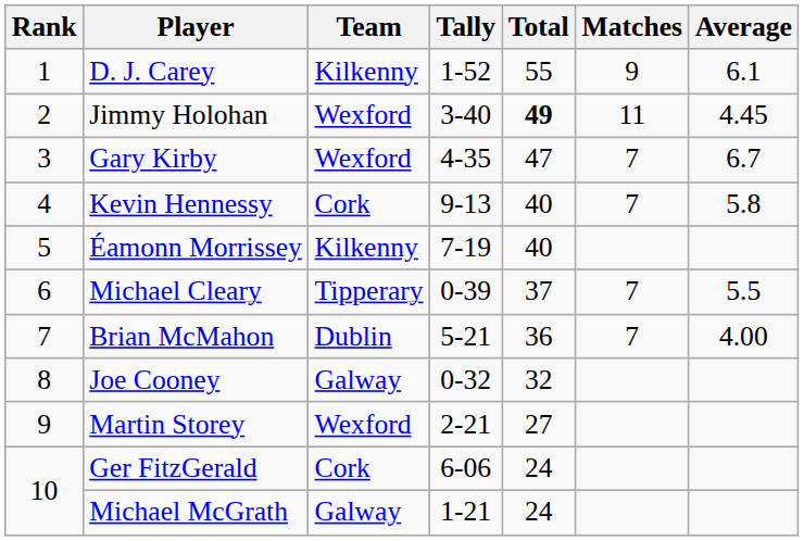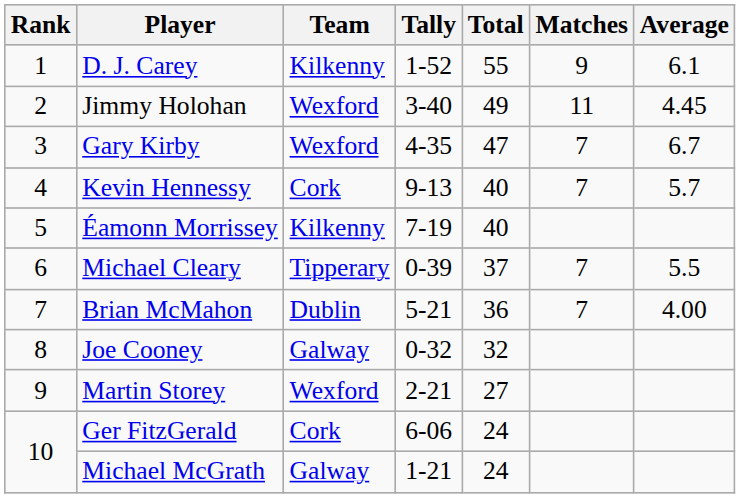 <table class="wikitable">
 <tr>
 <th>Rank</th>
 <th>Player</th>
 <th>Team</th>
 <th>Tally</th>
 <th>Total</th>
 <th>Matches</th>
 <th>Average</th>
 </tr>
 <tr>
 <td rowspan=1 align=center>1</td>
 <td><a href='#'>D. J. Carey</a></td>
 <td><a href='#'>Kilkenny</a></td>
 <td align=center>1-52</td>
 <td align=center>55</td>
 <td align=center>9</td>
 <td align=center>6.1</td>
 </tr>
 <tr>
 <td rowspan=1 align=center>2</td>
 <td>Jimmy Holohan</td>
 <td><a href='#'>Wexford</a></td>
 <td align=center>3-40</td>
-<td align=center><strong>49</strong></td>
+<td align=center>49</td>
 <td align=center>11</td>
 <td align=center>4.45</td>
 </tr>
 <tr>
 <td rowspan=1 align=center>3</td>
 <td><a href='#'>Gary Kirby</a></td>
 <td><a href='#'>Wexford</a></td>
 <td align=center>4-35</td>
 <td align=center>47</td>
 <td align=center>7</td>
 <td align=center>6.7</td>
 </tr>
 <tr>
 <td rowspan=1 align=center>4</td>
 <td><a href='#'>Kevin Hennessy</a></td>
 <td><a href='#'>Cork</a></td>
 <td align=center>9-13</td>
 <td align=center>40</td>
 <td align=center>7</td>
-<td align=center>5.8</td>
+<td align=center>5.7</td>
 </tr>
 <tr>
 <td rowspan=1 align=center>5</td>
 <td><a href='#'>Éamonn Morrissey</a></td>
 <td><a href='#'>Kilkenny</a></td>
 <td align=center>7-19</td>
 <td align=center>40</td>
 <td align=center></td>
 <td align=center></td>
 </tr>
 <tr>
 <td rowspan=1 align=center>6</td>
 <td><a href='#'>Michael Cleary</a></td>
 <td><a href='#'>Tipperary</a></td>
 <td align=center>0-39</td>
 <td align=center>37</td>
 <td align=center>7</td>
 <td align=center>5.5</td>
 </tr>
 <tr>
 <td rowspan=1 align=center>7</td>
 <td><a href='#'>Brian McMahon</a></td>
 <td><a href='#'>Dublin</a></td>
 <td align=center>5-21</td>
 <td align=center>36</td>
 <td align=center>7</td>
 <td align=center>4.00</td>
 </tr>
 <tr>
 <td rowspan=1 align=center>8</td>
 <td><a href='#'>Joe Cooney</a></td>
 <td><a href='#'>Galway</a></td>
 <td align=center>0-32</td>
 <td align=center>32</td>
 <td align=center></td>
 <td align=center></td>
 </tr>
 <tr>
 <td rowspan=1 align=center>9</td>
 <td><a href='#'>Martin Storey</a></td>
 <td><a href='#'>Wexford</a></td>
 <td align=center>2-21</td>
 <td align=center>27</td>
 <td align=center></td>
 <td align=center></td>
 </tr>
 <tr>
 <td rowspan=2 align=center>10</td>
 <td><a href='#'>Ger FitzGerald</a></td>
 <td><a href='#'>Cork</a></td>
 <td align=center>6-06</td>
 <td align=center>24</td>
 <td align=center></td>
 <td align=center></td>
 </tr>
 <tr>
 <td><a href='#'>Michael McGrath</a></td>
 <td><a href='#'>Galway</a></td>
 <td align=center>1-21</td>
 <td align=center>24</td>
 <td align=center></td>
 <td align=center></td>
 </tr>
 </table>
